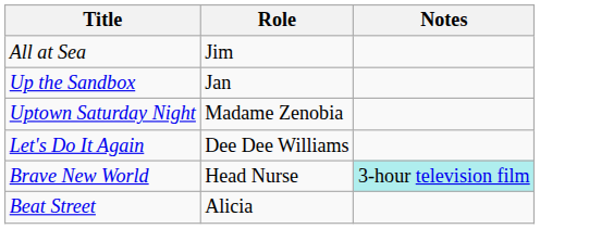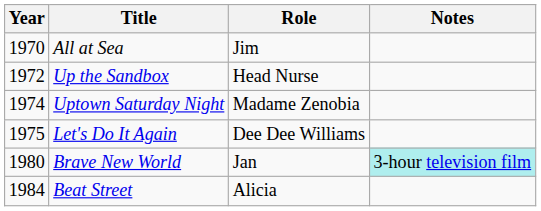 <table class="wikitable">
 <tr>
+<th>Year</th>
 <th>Title</th>
 <th>Role</th>
 <th>Notes</th>
 </tr>
 <tr>
+<td>1970</td>
 <td><em>All at Sea</em></td>
 <td>Jim</td>
 <td></td>
 </tr>
 <tr>
+<td>1972</td>
 <td><em><a href='#'>Up the Sandbox</a></em></td>
-<td>Jan</td>
+<td>Head Nurse</td>
 <td></td>
 </tr>
 <tr>
+<td>1974</td>
 <td><em><a href='#'>Uptown Saturday Night</a></em></td>
 <td>Madame Zenobia</td>
 <td></td>
 </tr>
 <tr>
+<td>1975</td>
 <td><em><a href='#'>Let's Do It Again</a></em></td>
 <td>Dee Dee Williams</td>
 <td></td>
 </tr>
 <tr>
+<td>1980</td>
 <td><em><a href='#'>Brave New World</a></em></td>
-<td>Head Nurse</td>
+<td>Jan</td>
 <td style="background: paleturquoise;">3-hour <a href='#'>television film</a></td>
 </tr>
 <tr>
+<td>1984</td>
 <td><em><a href='#'>Beat Street</a></em></td>
 <td>Alicia</td>
 <td></td>
 </tr>
 </table>
